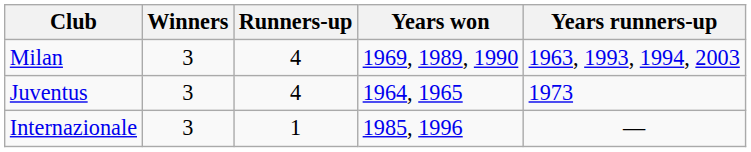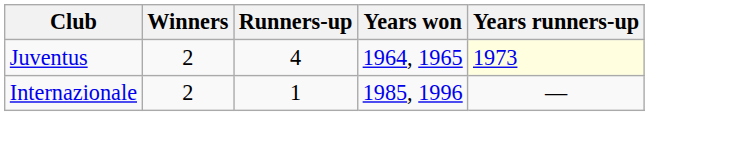 <table class="wikitable sortable">
 <tr>
 <th>Club</th>
 <th>Winners</th>
 <th>Runners-up</th>
 <th class="unsortable">Years won</th>
 <th class="unsortable">Years runners-up</th>
 </tr>
 <tr>
-<td><a href='#'>Milan</a></td>
-<td align=center>3</td>
-<td align=center>4</td>
-<td><a href='#'>1969</a>, <a href='#'>1989</a>, <a href='#'>1990</a></td>
-<td><a href='#'>1963</a>, <a href='#'>1993</a>, <a href='#'>1994</a>, <a href='#'>2003</a></td>
-</tr>
-<tr>
 <td><a href='#'>Juventus</a></td>
-<td align=center>3</td>
+<td align=center>2</td>
 <td align=center>4</td>
 <td><a href='#'>1964</a>, <a href='#'>1965</a></td>
-<td><a href='#'>1973</a></td>
+<td style="background: lightyellow;"><a href='#'>1973</a></td>
 </tr>
 <tr>
 <td><a href='#'>Internazionale</a></td>
-<td align=center>3</td>
+<td align=center>2</td>
 <td align=center>1</td>
 <td><a href='#'>1985</a>, <a href='#'>1996</a></td>
 <td align=center>—</td>
 </tr>
 </table>
